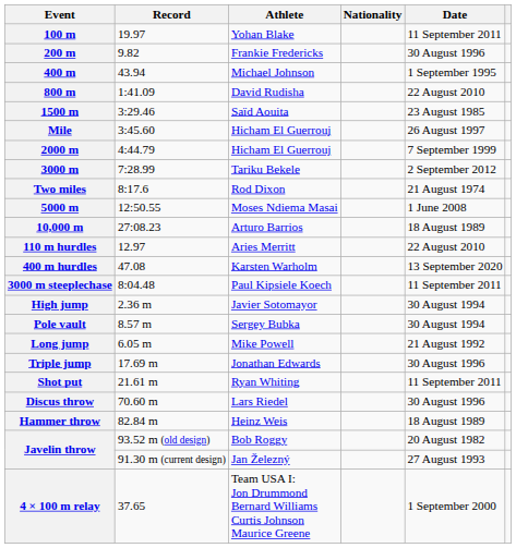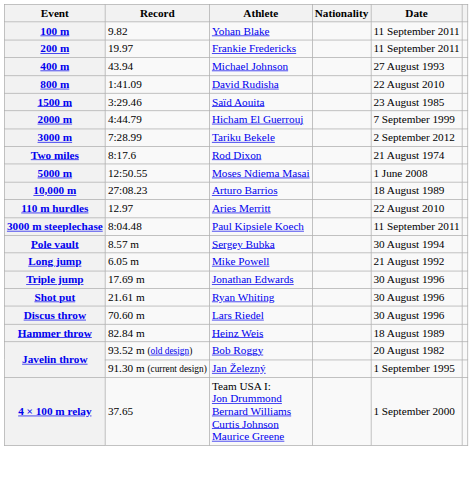 <table class="wikitable plainrowheaders">
 <tr>
 <th scope="col">Event</th>
 <th scope="col">Record</th>
 <th scope="col">Athlete</th>
 <th scope="col">Nationality</th>
 <th scope="col">Date</th>
 <th scope="col"></th>
 </tr>
 <tr>
 <th scope="row"><a href='#'>100 m</a></th>
-<td>19.97</td>
+<td>9.82 </td>
 <td><a href='#'>Yohan Blake</a></td>
 <td></td>
 <td>11 September 2011</td>
 <td></td>
 </tr>
 <tr>
 <th scope="row"><a href='#'>200 m</a></th>
-<td>9.82 </td>
+<td>19.97</td>
 <td><a href='#'>Frankie Fredericks</a></td>
 <td></td>
-<td>30 August 1996</td>
+<td>11 September 2011</td>
 <td></td>
 </tr>
 <tr>
 <th scope="row"><a href='#'>400 m</a></th>
 <td>43.94</td>
 <td><a href='#'>Michael Johnson</a></td>
 <td></td>
-<td>1 September 1995</td>
+<td>27 August 1993</td>
 <td></td>
 </tr>
 <tr>
 <th scope="row"><a href='#'>800 m</a></th>
 <td>1:41.09</td>
 <td><a href='#'>David Rudisha</a></td>
 <td></td>
 <td>22 August 2010</td>
 <td></td>
 </tr>
 <tr>
 <th scope="row"><a href='#'>1500 m</a></th>
 <td>3:29.46</td>
 <td><a href='#'>Saïd Aouita</a></td>
 <td></td>
 <td>23 August 1985</td>
-<td></td>
-</tr>
-<tr>
-<th scope="row"><a href='#'>Mile</a></th>
-<td>3:45.60</td>
-<td><a href='#'>Hicham El Guerrouj</a></td>
-<td></td>
-<td>26 August 1997</td>
 <td></td>
 </tr>
 <tr>
 <th scope="row"><a href='#'>2000 m</a></th>
 <td>4:44.79</td>
 <td><a href='#'>Hicham El Guerrouj</a></td>
 <td></td>
 <td>7 September 1999</td>
 <td></td>
 </tr>
 <tr>
 <th scope="row"><a href='#'>3000 m</a></th>
 <td>7:28.99</td>
 <td><a href='#'>Tariku Bekele</a></td>
 <td></td>
 <td>2 September 2012</td>
 <td></td>
 </tr>
 <tr>
 <th scope="row"><a href='#'>Two miles</a></th>
 <td>8:17.6 </td>
 <td><a href='#'>Rod Dixon</a></td>
 <td></td>
 <td>21 August 1974</td>
 <td></td>
 </tr>
 <tr>
 <th scope="row"><a href='#'>5000 m</a></th>
 <td>12:50.55</td>
 <td><a href='#'>Moses Ndiema Masai</a></td>
 <td></td>
 <td>1 June 2008</td>
 <td></td>
 </tr>
 <tr>
 <th scope="row"><a href='#'>10,000 m</a></th>
 <td>27:08.23</td>
 <td><a href='#'>Arturo Barrios</a></td>
 <td></td>
 <td>18 August 1989</td>
 <td></td>
 </tr>
 <tr>
 <th scope="row"><a href='#'>110 m hurdles</a></th>
 <td>12.97 </td>
 <td><a href='#'>Aries Merritt</a></td>
 <td></td>
 <td>22 August 2010</td>
 <td></td>
 </tr>
 <tr>
-<th scope="row"><a href='#'>400 m hurdles</a></th>
-<td>47.08</td>
-<td><a href='#'>Karsten Warholm</a></td>
-<td></td>
-<td>13 September 2020</td>
-<td></td>
-</tr>
-<tr>
 <th scope="row"><a href='#'>3000 m steeplechase</a></th>
 <td>8:04.48</td>
 <td><a href='#'>Paul Kipsiele Koech</a></td>
 <td></td>
 <td>11 September 2011</td>
-<td></td>
-</tr>
-<tr>
-<th scope="row"><a href='#'>High jump</a></th>
-<td>2.36 m</td>
-<td><a href='#'>Javier Sotomayor</a></td>
-<td></td>
-<td>30 August 1994</td>
 <td></td>
 </tr>
 <tr>
 <th scope="row"><a href='#'>Pole vault</a></th>
 <td>8.57 m </td>
 <td><a href='#'>Sergey Bubka</a></td>
 <td></td>
 <td>30 August 1994</td>
 <td></td>
 </tr>
 <tr>
 <th scope="row"><a href='#'>Long jump</a></th>
 <td>6.05 m</td>
 <td><a href='#'>Mike Powell</a></td>
 <td></td>
 <td>21 August 1992</td>
 <td></td>
 </tr>
 <tr>
 <th scope="row"><a href='#'>Triple jump</a></th>
 <td>17.69 m </td>
 <td><a href='#'>Jonathan Edwards</a></td>
 <td></td>
 <td>30 August 1996</td>
 <td></td>
 </tr>
 <tr>
 <th scope="row"><a href='#'>Shot put</a></th>
 <td>21.61 m</td>
 <td><a href='#'>Ryan Whiting</a></td>
 <td></td>
-<td>11 September 2011</td>
+<td>30 August 1996</td>
 <td></td>
 </tr>
 <tr>
 <th scope="row"><a href='#'>Discus throw</a></th>
 <td>70.60 m</td>
 <td><a href='#'>Lars Riedel</a></td>
 <td></td>
 <td>30 August 1996</td>
 <td></td>
 </tr>
 <tr>
 <th scope="row"><a href='#'>Hammer throw</a></th>
 <td>82.84 m</td>
 <td><a href='#'>Heinz Weis</a></td>
 <td></td>
 <td>18 August 1989</td>
 <td></td>
 </tr>
 <tr>
 <th scope="rowgroup" rowspan="2"><a href='#'>Javelin throw</a></th>
 <td>93.52 m <small>(<a href='#'>old design</a>)</small></td>
 <td><a href='#'>Bob Roggy</a></td>
 <td></td>
 <td>20 August 1982</td>
 <td></td>
 </tr>
 <tr>
 <td>91.30 m <small>(current design)</small></td>
 <td><a href='#'>Jan Železný</a></td>
 <td></td>
-<td>27 August 1993</td>
+<td>1 September 1995</td>
 <td></td>
 </tr>
 <tr>
 <th scope="row"><a href='#'>4 × 100 m relay</a></th>
 <td>37.65</td>
 <td>Team USA I:<br><a href='#'>Jon Drummond</a><br><a href='#'>Bernard Williams</a><br><a href='#'>Curtis Johnson</a><br><a href='#'>Maurice Greene</a></td>
 <td></td>
 <td>1 September 2000</td>
 <td></td>
 </tr>
 </table>
